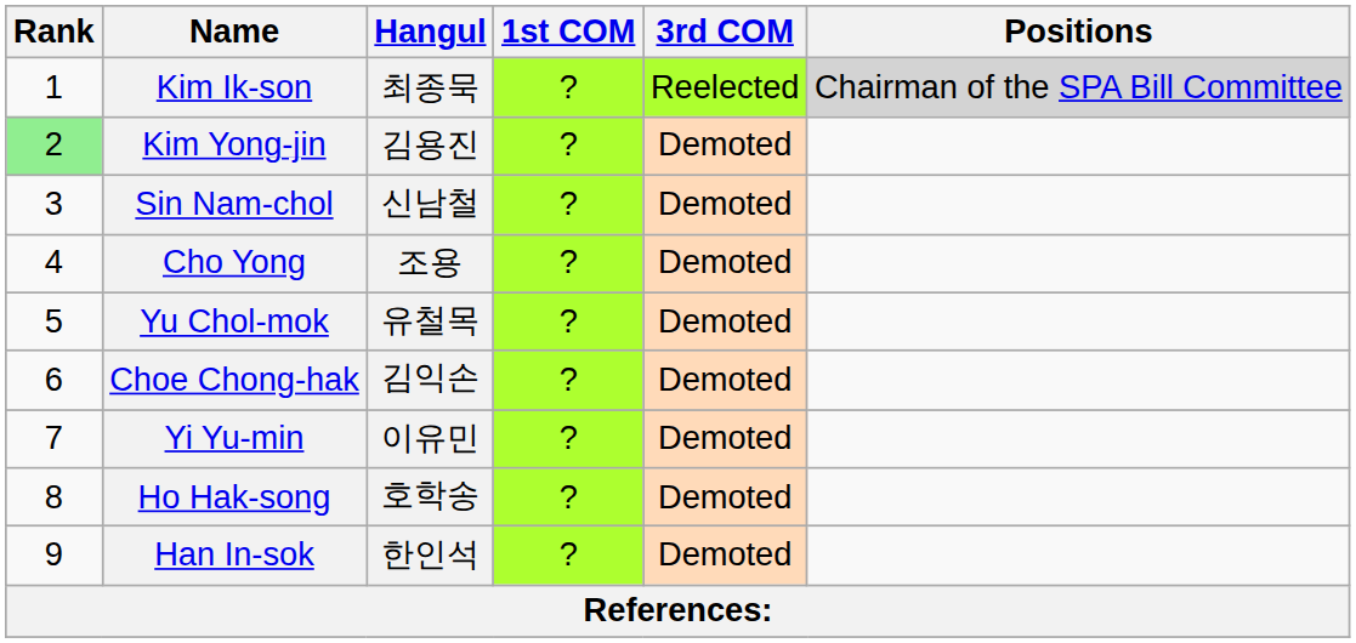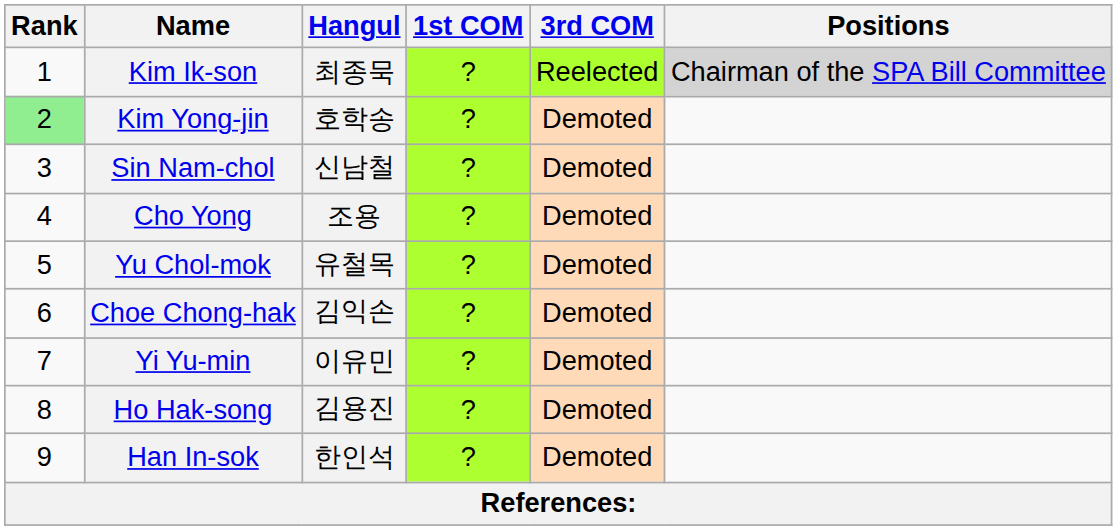 <table class="wikitable sortable">
 <tr>
 <th>Rank</th>
 <th>Name</th>
 <th class="unsortable"><a href='#'>Hangul</a></th>
 <th><a href='#'>1st COM</a></th>
 <th><a href='#'>3rd COM</a></th>
 <th>Positions</th>
 </tr>
 <tr>
 <td align="center">1</td>
 <th align="center" scope="row" style="font-weight:normal;"><a href='#'>Kim Ik-son</a></th>
 <th align="center" scope="row" style="font-weight:normal;">최종묵</th>
 <td align="center" style="background: GreenYellow">?</td>
 <td align="center" style="background: GreenYellow">Reelected</td>
 <td style="background: lightgrey;">Chairman of the <a href='#'>SPA Bill Committee</a></td>
 </tr>
 <tr>
 <td align="center" style="background: lightgreen;">2</td>
 <th align="center" scope="row" style="font-weight:normal;"><a href='#'>Kim Yong-jin</a></th>
-<th align="center" scope="row" style="font-weight:normal;">김용진</th>
+<th align="center" scope="row" style="font-weight:normal;">호학송</th>
 <td align="center" style="background: GreenYellow">?</td>
 <td style="background: PeachPuff" align="center">Demoted</td>
 <td></td>
 </tr>
 <tr>
 <td align="center">3</td>
 <th align="center" scope="row" style="font-weight:normal;"><a href='#'>Sin Nam-chol</a></th>
 <th align="center" scope="row" style="font-weight:normal;">신남철</th>
 <td align="center" style="background: GreenYellow">?</td>
 <td style="background: PeachPuff" align="center">Demoted</td>
 <td></td>
 </tr>
 <tr>
 <td align="center">4</td>
 <th align="center" scope="row" style="font-weight:normal;"><a href='#'>Cho Yong</a></th>
 <th align="center" scope="row" style="font-weight:normal;">조용</th>
 <td align="center" style="background: GreenYellow">?</td>
 <td style="background: PeachPuff" align="center">Demoted</td>
 <td></td>
 </tr>
 <tr>
 <td align="center">5</td>
 <th align="center" scope="row" style="font-weight:normal;"><a href='#'>Yu Chol-mok</a></th>
 <th align="center" scope="row" style="font-weight:normal;">유철목</th>
 <td align="center" style="background: GreenYellow">?</td>
 <td style="background: PeachPuff" align="center">Demoted</td>
 <td></td>
 </tr>
 <tr>
 <td align="center">6</td>
 <th align="center" scope="row" style="font-weight:normal;"><a href='#'>Choe Chong-hak</a></th>
 <th align="center" scope="row" style="font-weight:normal;">김익손</th>
 <td align="center" style="background: GreenYellow">?</td>
 <td style="background: PeachPuff" align="center">Demoted</td>
 <td></td>
 </tr>
 <tr>
 <td align="center">7</td>
 <th align="center" scope="row" style="font-weight:normal;"><a href='#'>Yi Yu-min</a></th>
 <th align="center" scope="row" style="font-weight:normal;">이유민</th>
 <td align="center" style="background: GreenYellow">?</td>
 <td style="background: PeachPuff" align="center">Demoted</td>
 <td></td>
 </tr>
 <tr>
 <td align="center">8</td>
 <th align="center" scope="row" style="font-weight:normal;"><a href='#'>Ho Hak-song</a></th>
-<th align="center" scope="row" style="font-weight:normal;">호학송</th>
+<th align="center" scope="row" style="font-weight:normal;">김용진</th>
 <td align="center" style="background: GreenYellow">?</td>
 <td style="background: PeachPuff" align="center">Demoted</td>
 <td></td>
 </tr>
 <tr>
 <td align="center">9</td>
 <th align="center" scope="row" style="font-weight:normal;"><a href='#'>Han In-sok</a></th>
 <th align="center" scope="row" style="font-weight:normal;">한인석</th>
 <td align="center" style="background: GreenYellow">?</td>
 <td style="background: PeachPuff" align="center">Demoted</td>
 <td></td>
 </tr>
 <tr>
 <th colspan="6" unsortable><strong>References:</strong><br></th>
 </tr>
 </table>
